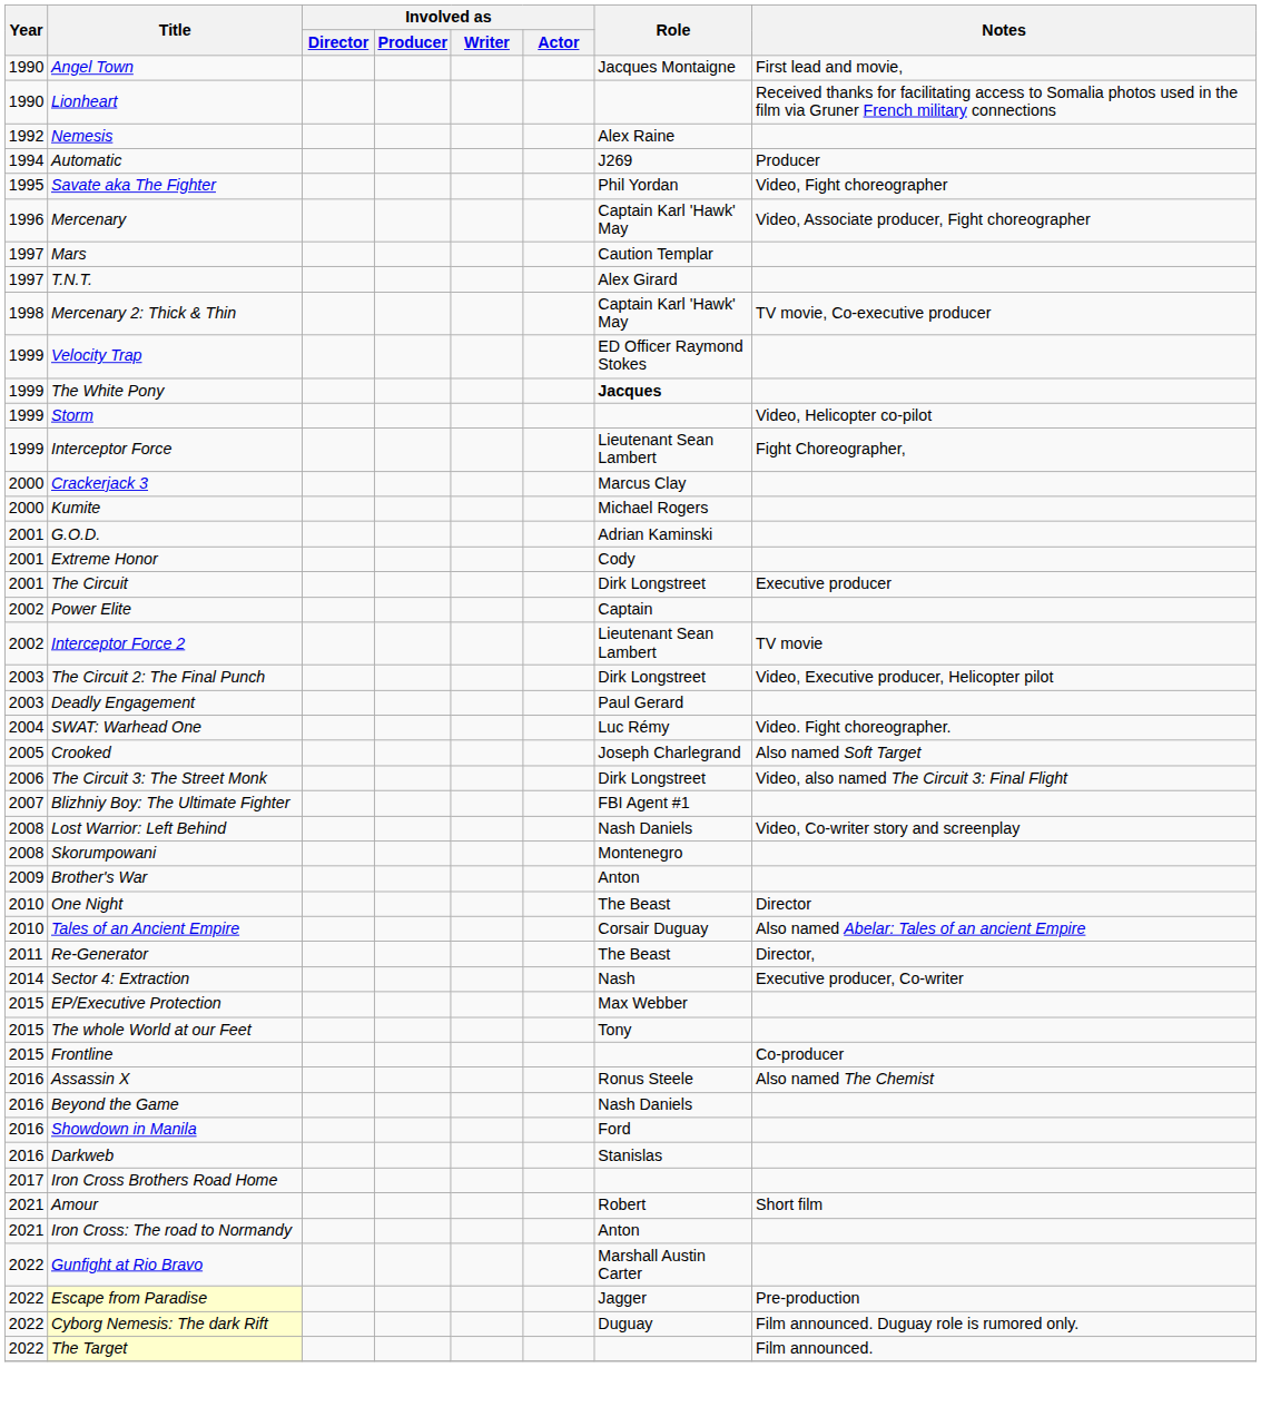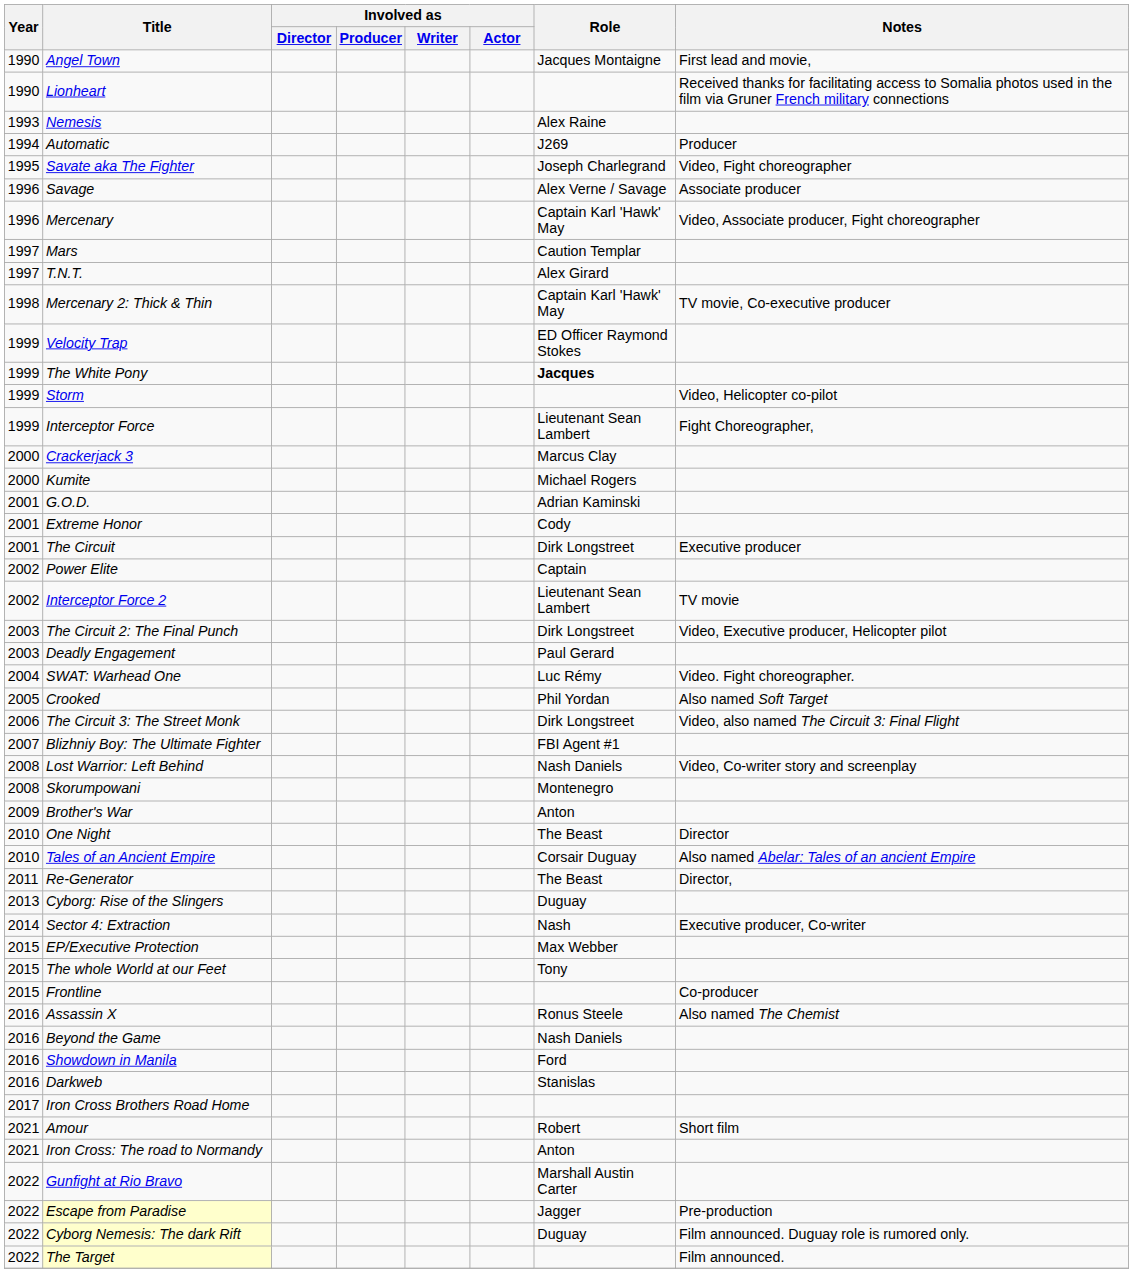 <table class="wikitable sortable" style="margin-right: 0;">
 <tr>
 <th rowspan="2" width="33">Year</th>
 <th rowspan="2" width="250">Title</th>
 <th colspan="4">Involved as</th>
 <th rowspan="2">Role</th>
 <th rowspan="2">Notes</th>
 </tr>
 <tr>
 <th width="65"><a href='#'>Director</a></th>
 <th width="65"><a href='#'>Producer</a></th>
 <th width="65"><a href='#'>Writer</a></th>
 <th width="65"><a href='#'>Actor</a></th>
 </tr>
 <tr>
 <td>1990</td>
 <td><em><a href='#'>Angel Town</a></em></td>
 <td></td>
 <td></td>
 <td></td>
 <td></td>
 <td>Jacques Montaigne</td>
 <td>First lead and movie,</td>
 </tr>
 <tr>
 <td>1990</td>
 <td><em><a href='#'>Lionheart</a></em></td>
 <td></td>
 <td></td>
 <td></td>
 <td></td>
 <td></td>
 <td>Received thanks for facilitating access to Somalia photos used in the film via Gruner <a href='#'>French military</a> connections</td>
 </tr>
 <tr>
-<td>1992</td>
+<td>1993</td>
 <td><em><a href='#'>Nemesis</a></em></td>
 <td></td>
 <td></td>
 <td></td>
 <td></td>
 <td>Alex Raine</td>
 <td></td>
 </tr>
 <tr>
 <td>1994</td>
 <td><em>Automatic</em></td>
 <td></td>
 <td></td>
 <td></td>
 <td></td>
 <td>J269</td>
 <td>Producer</td>
 </tr>
 <tr>
 <td>1995</td>
 <td><em><a href='#'>Savate aka The Fighter</a></em></td>
 <td></td>
 <td></td>
 <td></td>
 <td></td>
-<td>Phil Yordan</td>
+<td>Joseph Charlegrand</td>
 <td>Video, Fight choreographer</td>
+</tr>
+<tr>
+<td>1996</td>
+<td><em>Savage</em></td>
+<td></td>
+<td></td>
+<td></td>
+<td></td>
+<td>Alex Verne / Savage</td>
+<td>Associate producer</td>
 </tr>
 <tr>
 <td>1996</td>
 <td><em>Mercenary</em></td>
 <td></td>
 <td></td>
 <td></td>
 <td></td>
 <td>Captain Karl 'Hawk' May</td>
 <td>Video, Associate producer, Fight choreographer</td>
 </tr>
 <tr>
 <td>1997</td>
 <td><em>Mars</em></td>
 <td></td>
 <td></td>
 <td></td>
 <td></td>
 <td>Caution Templar</td>
 <td></td>
 </tr>
 <tr>
 <td>1997</td>
 <td><em>T.N.T.</em></td>
 <td></td>
 <td></td>
 <td></td>
 <td></td>
 <td>Alex Girard</td>
 <td></td>
 </tr>
 <tr>
 <td>1998</td>
 <td><em>Mercenary 2: Thick & Thin</em></td>
 <td></td>
 <td></td>
 <td></td>
 <td></td>
 <td>Captain Karl 'Hawk' May</td>
 <td>TV movie, Co-executive producer</td>
 </tr>
 <tr>
 <td>1999</td>
 <td><em><a href='#'>Velocity Trap</a></em></td>
 <td></td>
 <td></td>
 <td></td>
 <td></td>
 <td>ED Officer Raymond Stokes</td>
 <td></td>
 </tr>
 <tr>
 <td>1999</td>
 <td><em>The White Pony</em></td>
 <td></td>
 <td></td>
 <td></td>
 <td></td>
 <td><strong>Jacques</strong></td>
 <td></td>
 </tr>
 <tr>
 <td>1999</td>
 <td><em><a href='#'>Storm</a></em></td>
 <td></td>
 <td></td>
 <td></td>
 <td></td>
 <td></td>
 <td>Video, Helicopter co-pilot</td>
 </tr>
 <tr>
 <td>1999</td>
 <td><em>Interceptor Force</em></td>
 <td></td>
 <td></td>
 <td></td>
 <td></td>
 <td>Lieutenant Sean Lambert</td>
 <td>Fight Choreographer,</td>
 </tr>
 <tr>
 <td>2000</td>
 <td><em><a href='#'>Crackerjack 3</a></em></td>
 <td></td>
 <td></td>
 <td></td>
 <td></td>
 <td>Marcus Clay</td>
 <td></td>
 </tr>
 <tr>
 <td>2000</td>
 <td><em>Kumite</em></td>
 <td></td>
 <td></td>
 <td></td>
 <td></td>
 <td>Michael Rogers</td>
 <td></td>
 </tr>
 <tr>
 <td>2001</td>
 <td><em>G.O.D.</em></td>
 <td></td>
 <td></td>
 <td></td>
 <td></td>
 <td>Adrian Kaminski</td>
 <td></td>
 </tr>
 <tr>
 <td>2001</td>
 <td><em>Extreme Honor</em></td>
 <td></td>
 <td></td>
 <td></td>
 <td></td>
 <td>Cody</td>
 <td></td>
 </tr>
 <tr>
 <td>2001</td>
 <td><em>The Circuit</em></td>
 <td></td>
 <td></td>
 <td></td>
 <td></td>
 <td>Dirk Longstreet</td>
 <td>Executive producer</td>
 </tr>
 <tr>
 <td>2002</td>
 <td><em>Power Elite</em></td>
 <td></td>
 <td></td>
 <td></td>
 <td></td>
 <td>Captain</td>
 <td></td>
 </tr>
 <tr>
 <td>2002</td>
 <td><em><a href='#'>Interceptor Force 2</a></em></td>
 <td></td>
 <td></td>
 <td></td>
 <td></td>
 <td>Lieutenant Sean Lambert</td>
 <td>TV movie</td>
 </tr>
 <tr>
 <td>2003</td>
 <td><em>The Circuit 2: The Final Punch</em></td>
 <td></td>
 <td></td>
 <td></td>
 <td></td>
 <td>Dirk Longstreet</td>
 <td>Video, Executive producer, Helicopter pilot</td>
 </tr>
 <tr>
 <td>2003</td>
 <td><em>Deadly Engagement</em></td>
 <td></td>
 <td></td>
 <td></td>
 <td></td>
 <td>Paul Gerard</td>
 <td></td>
 </tr>
 <tr>
 <td>2004</td>
 <td><em>SWAT: Warhead One</em></td>
 <td></td>
 <td></td>
 <td></td>
 <td></td>
 <td>Luc Rémy</td>
 <td>Video. Fight choreographer.</td>
 </tr>
 <tr>
 <td>2005</td>
 <td><em>Crooked</em></td>
 <td></td>
 <td></td>
 <td></td>
 <td></td>
-<td>Joseph Charlegrand</td>
+<td>Phil Yordan</td>
 <td>Also named <em>Soft Target</em></td>
 </tr>
 <tr>
 <td>2006</td>
 <td><em>The Circuit 3: The Street Monk</em></td>
 <td></td>
 <td></td>
 <td></td>
 <td></td>
 <td>Dirk Longstreet</td>
 <td>Video, also named <em>The Circuit 3: Final Flight</em></td>
 </tr>
 <tr>
 <td>2007</td>
 <td><em>Blizhniy Boy: The Ultimate Fighter</em></td>
 <td></td>
 <td></td>
 <td></td>
 <td></td>
 <td>FBI Agent #1</td>
 <td></td>
 </tr>
 <tr>
 <td>2008</td>
 <td><em>Lost Warrior: Left Behind</em></td>
 <td></td>
 <td></td>
 <td></td>
 <td></td>
 <td>Nash Daniels</td>
 <td>Video, Co-writer story and screenplay</td>
 </tr>
 <tr>
 <td>2008</td>
 <td><em>Skorumpowani</em></td>
 <td></td>
 <td></td>
 <td></td>
 <td></td>
 <td>Montenegro</td>
 <td></td>
 </tr>
 <tr>
 <td>2009</td>
 <td><em>Brother's War</em></td>
 <td></td>
 <td></td>
 <td></td>
 <td></td>
 <td>Anton</td>
 <td></td>
 </tr>
 <tr>
 <td>2010</td>
 <td><em>One Night</em></td>
 <td></td>
 <td></td>
 <td></td>
 <td></td>
 <td>The Beast</td>
 <td>Director</td>
 </tr>
 <tr>
 <td>2010</td>
 <td><em><a href='#'>Tales of an Ancient Empire</a></em></td>
 <td></td>
 <td></td>
 <td></td>
 <td></td>
 <td>Corsair Duguay</td>
 <td>Also named <em><a href='#'>Abelar: Tales of an ancient Empire</a></em></td>
 </tr>
 <tr>
 <td>2011</td>
 <td><em>Re-Generator</em></td>
 <td></td>
 <td></td>
 <td></td>
 <td></td>
 <td>The Beast</td>
 <td>Director,</td>
+</tr>
+<tr>
+<td>2013</td>
+<td><em>Cyborg: Rise of the Slingers</em></td>
+<td></td>
+<td></td>
+<td></td>
+<td></td>
+<td>Duguay</td>
+<td></td>
 </tr>
 <tr>
 <td>2014</td>
 <td><em>Sector 4: Extraction</em></td>
 <td></td>
 <td></td>
 <td></td>
 <td></td>
 <td>Nash</td>
 <td>Executive producer, Co-writer</td>
 </tr>
 <tr>
 <td>2015</td>
 <td><em>EP/Executive Protection</em></td>
 <td></td>
 <td></td>
 <td></td>
 <td></td>
 <td>Max Webber</td>
 <td></td>
 </tr>
 <tr>
 <td>2015</td>
 <td><em>The whole World at our Feet</em></td>
 <td></td>
 <td></td>
 <td></td>
 <td></td>
 <td>Tony</td>
 <td></td>
 </tr>
 <tr>
 <td>2015</td>
 <td><em>Frontline</em></td>
 <td></td>
 <td></td>
 <td></td>
 <td></td>
 <td></td>
 <td>Co-producer</td>
 </tr>
 <tr>
 <td>2016</td>
 <td><em>Assassin X</em></td>
 <td></td>
 <td></td>
 <td></td>
 <td></td>
 <td>Ronus Steele</td>
 <td>Also named <em>The Chemist</em></td>
 </tr>
 <tr>
 <td>2016</td>
 <td><em>Beyond the Game</em></td>
 <td></td>
 <td></td>
 <td></td>
 <td></td>
 <td>Nash Daniels</td>
 <td></td>
 </tr>
 <tr>
 <td>2016</td>
 <td><em><a href='#'>Showdown in Manila</a></em></td>
 <td></td>
 <td></td>
 <td></td>
 <td></td>
 <td>Ford</td>
 <td></td>
 </tr>
 <tr>
 <td>2016</td>
 <td><em>Darkweb</em></td>
 <td></td>
 <td></td>
 <td></td>
 <td></td>
 <td>Stanislas</td>
 <td></td>
 </tr>
 <tr>
 <td>2017</td>
 <td><em>Iron Cross Brothers Road Home</em></td>
 <td></td>
 <td></td>
 <td></td>
 <td></td>
 <td></td>
 <td></td>
 </tr>
 <tr>
 <td>2021</td>
 <td><em>Amour</em></td>
 <td></td>
 <td></td>
 <td></td>
 <td></td>
 <td>Robert</td>
 <td>Short film</td>
 </tr>
 <tr>
 <td>2021</td>
 <td><em>Iron Cross: The road to Normandy</em></td>
 <td></td>
 <td></td>
 <td></td>
 <td></td>
 <td>Anton</td>
 <td></td>
 </tr>
 <tr>
 <td>2022</td>
 <td scope=row align="left"><em><a href='#'>Gunfight at Rio Bravo</a></em></td>
 <td></td>
 <td></td>
 <td></td>
 <td></td>
 <td>Marshall Austin Carter</td>
 <td></td>
 </tr>
 <tr>
 <td>2022</td>
 <td scope=row align="left" style="background:#FFFFCC;"><em>Escape from Paradise </em></td>
 <td></td>
 <td></td>
 <td></td>
 <td></td>
 <td>Jagger</td>
 <td>Pre-production</td>
 </tr>
 <tr>
 <td>2022</td>
 <td scope=row align="left" style="background:#FFFFCC;"><em>Cyborg Nemesis: The dark Rift </em></td>
 <td></td>
 <td></td>
 <td></td>
 <td></td>
 <td>Duguay</td>
 <td>Film announced. Duguay role is rumored only.</td>
 </tr>
 <tr>
 <td>2022</td>
 <td scope=row align="left" style="background:#FFFFCC;"><em>The Target </em></td>
 <td></td>
 <td></td>
 <td></td>
 <td></td>
 <td></td>
 <td>Film announced.</td>
 </tr>
 <tr>
 </tr>
 </table>
